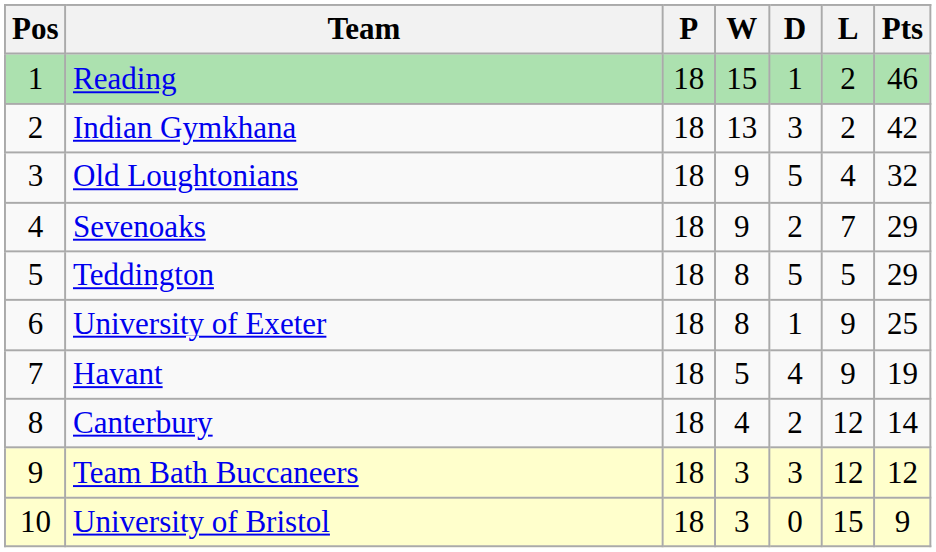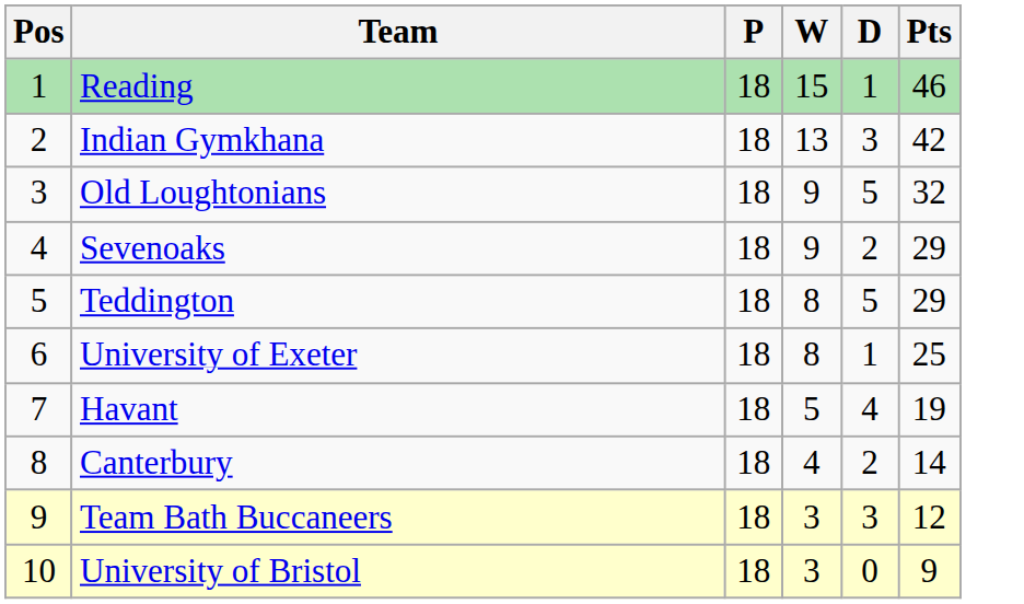 <table class="wikitable" style="font-size: 100%">
 <tr>
 <th width=20>Pos</th>
 <th width=300>Team</th>
 <th width=20>P</th>
 <th width=20>W</th>
 <th width=20>D</th>
-<th width=20>L</th>
 <th width=20>Pts</th>
 </tr>
 <tr align=center style="background:#ACE1AF;">
 <td>1</td>
 <td align="left"><a href='#'>Reading</a></td>
 <td>18</td>
 <td>15</td>
 <td>1</td>
-<td>2</td>
 <td>46</td>
 </tr>
 <tr align=center>
 <td>2</td>
 <td align="left"><a href='#'>Indian Gymkhana</a></td>
 <td>18</td>
 <td>13</td>
 <td>3</td>
-<td>2</td>
 <td>42</td>
 </tr>
 <tr align=center>
 <td>3</td>
 <td align="left"><a href='#'>Old Loughtonians</a></td>
 <td>18</td>
 <td>9</td>
 <td>5</td>
-<td>4</td>
 <td>32</td>
 </tr>
 <tr align=center>
 <td>4</td>
 <td align="left"><a href='#'>Sevenoaks</a></td>
 <td>18</td>
 <td>9</td>
 <td>2</td>
-<td>7</td>
 <td>29</td>
 </tr>
 <tr align=center>
 <td>5</td>
 <td align="left"><a href='#'>Teddington</a></td>
 <td>18</td>
 <td>8</td>
-<td>5</td>
 <td>5</td>
 <td>29</td>
 </tr>
 <tr align=center>
 <td>6</td>
 <td align="left"><a href='#'>University of Exeter</a></td>
 <td>18</td>
 <td>8</td>
 <td>1</td>
-<td>9</td>
 <td>25</td>
 </tr>
 <tr align=center>
 <td>7</td>
 <td align="left"><a href='#'>Havant</a></td>
 <td>18</td>
 <td>5</td>
 <td>4</td>
-<td>9</td>
 <td>19</td>
 </tr>
 <tr align=center>
 <td>8</td>
 <td align="left"><a href='#'>Canterbury</a></td>
 <td>18</td>
 <td>4</td>
 <td>2</td>
-<td>12</td>
 <td>14</td>
 </tr>
 <tr align=center style="background: #ffffcc;">
 <td>9</td>
 <td align="left"><a href='#'>Team Bath Buccaneers</a></td>
 <td>18</td>
 <td>3</td>
 <td>3</td>
 <td>12</td>
-<td>12</td>
 </tr>
 <tr align=center style="background: #ffffcc;">
 <td>10</td>
 <td align="left"><a href='#'>University of Bristol</a></td>
 <td>18</td>
 <td>3</td>
 <td>0</td>
-<td>15</td>
 <td>9</td>
 </tr>
 </table>
